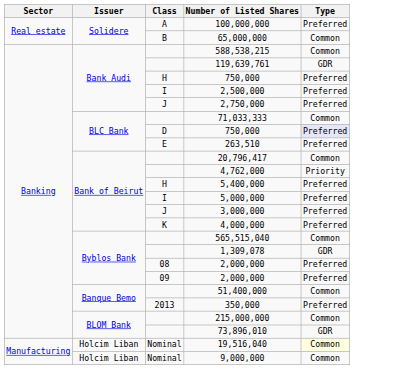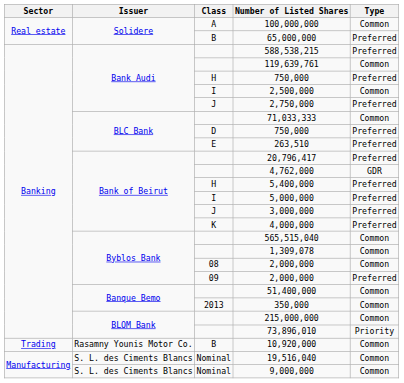 <table class="wikitable" style="text-align: center;">
 <tr>
 <th>Sector</th>
 <th>Issuer</th>
 <th>Class</th>
 <th>Number of Listed Shares</th>
 <th>Type</th>
 </tr>
 <tr>
 <td rowspan="2"><a href='#'>Real estate</a></td>
 <td rowspan="2"><a href='#'>Solidere</a></td>
 <td>A</td>
 <td>100,000,000</td>
-<td>Preferred</td>
+<td>Common</td>
 </tr>
 <tr>
 <td>B</td>
 <td>65,000,000</td>
-<td>Common</td>
+<td>Preferred</td>
 </tr>
 <tr>
 <td rowspan="22"><a href='#'>Banking</a></td>
 <td rowspan="5"><a href='#'>Bank Audi</a></td>
 <td> </td>
 <td>588,538,215</td>
-<td>Common</td>
+<td>Preferred</td>
 </tr>
 <tr>
 <td> </td>
 <td>119,639,761</td>
-<td>GDR</td>
+<td>Common</td>
 </tr>
 <tr>
 <td>H</td>
 <td>750,000</td>
 <td>Preferred</td>
 </tr>
 <tr>
 <td>I</td>
 <td>2,500,000</td>
-<td>Preferred</td>
+<td>Common</td>
 </tr>
 <tr>
 <td>J</td>
 <td>2,750,000</td>
 <td>Preferred</td>
 </tr>
 <tr>
 <td rowspan="3"><a href='#'>BLC Bank</a></td>
 <td> </td>
 <td>71,033,333</td>
 <td>Common</td>
 </tr>
 <tr>
 <td>D</td>
 <td>750,000</td>
-<td style="background: lavender;">Preferred</td>
+<td>Preferred</td>
 </tr>
 <tr>
 <td>E</td>
 <td>263,510</td>
 <td>Preferred</td>
 </tr>
 <tr>
 <td rowspan="6"><a href='#'>Bank of Beirut</a></td>
 <td> </td>
 <td>20,796,417</td>
-<td>Common</td>
+<td>Preferred</td>
 </tr>
 <tr>
 <td> </td>
 <td>4,762,000</td>
-<td>Priority</td>
+<td>GDR</td>
 </tr>
 <tr>
 <td>H</td>
 <td>5,400,000</td>
 <td>Preferred</td>
 </tr>
 <tr>
 <td>I</td>
 <td>5,000,000</td>
 <td>Preferred</td>
 </tr>
 <tr>
 <td>J</td>
 <td>3,000,000</td>
 <td>Preferred</td>
 </tr>
 <tr>
 <td>K</td>
 <td>4,000,000</td>
 <td>Preferred</td>
 </tr>
 <tr>
 <td rowspan="4"><a href='#'>Byblos Bank</a></td>
 <td> </td>
 <td>565,515,040</td>
 <td>Common</td>
 </tr>
 <tr>
 <td> </td>
 <td>1,309,078</td>
-<td>GDR</td>
+<td>Common</td>
 </tr>
 <tr>
 <td>08</td>
 <td>2,000,000</td>
-<td>Preferred</td>
+<td>Common</td>
 </tr>
 <tr>
 <td>09</td>
 <td>2,000,000</td>
 <td>Preferred</td>
 </tr>
 <tr>
 <td rowspan="2"><a href='#'>Banque Bemo</a></td>
 <td> </td>
 <td>51,400,000</td>
 <td>Common</td>
 </tr>
 <tr>
 <td>2013</td>
 <td>350,000</td>
-<td>Preferred</td>
+<td>Common</td>
 </tr>
 <tr>
 <td rowspan="2"><a href='#'>BLOM Bank</a></td>
 <td> </td>
 <td>215,000,000</td>
 <td>Common</td>
 </tr>
 <tr>
 <td> </td>
 <td>73,896,010</td>
-<td>GDR</td>
+<td>Priority</td>
+</tr>
+<tr>
+<td><a href='#'>Trading</a></td>
+<td>Rasamny Younis Motor Co.</td>
+<td>B</td>
+<td>10,920,000</td>
+<td>Common</td>
 </tr>
 <tr>
 <td rowspan="2"><a href='#'>Manufacturing</a></td>
-<td>Holcim Liban</td>
+<td>S. L. des Ciments Blancs</td>
 <td>Nominal</td>
 <td>19,516,040</td>
-<td style="background: lightyellow;">Common</td>
+<td>Common</td>
 </tr>
 <tr>
-<td>Holcim Liban</td>
+<td>S. L. des Ciments Blancs</td>
 <td>Nominal</td>
 <td>9,000,000</td>
 <td>Common</td>
 </tr>
 </table>
